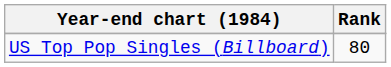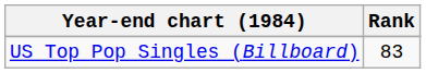 <table class="wikitable sortable">
 <tr>
 <th>Year-end chart (1984)</th>
 <th>Rank</th>
 </tr>
 <tr>
 </tr>
 <tr>
 <td><a href='#'>US Top Pop Singles (<em>Billboard</em>)</a></td>
-<td align="center">80</td>
+<td align="center">83</td>
 </tr>
 </table>
